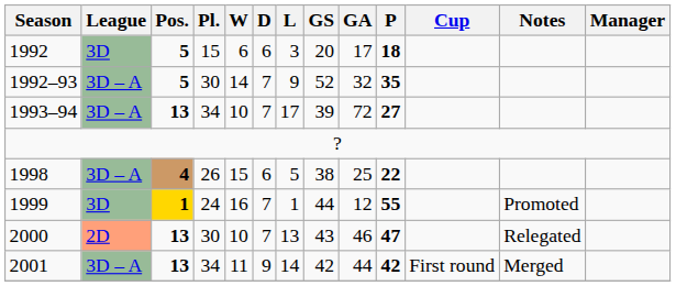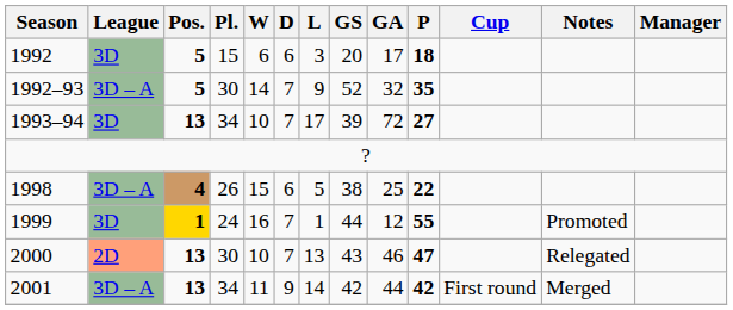 <table class="wikitable">
 <tr>
 <th>Season</th>
 <th>League</th>
 <th>Pos.</th>
 <th>Pl.</th>
 <th>W</th>
 <th>D</th>
 <th>L</th>
 <th>GS</th>
 <th>GA</th>
 <th>P</th>
 <th><a href='#'>Cup</a></th>
 <th>Notes</th>
 <th>Manager</th>
 </tr>
 <tr>
 <td>1992</td>
 <td bgcolor=#98bb98><a href='#'>3D</a></td>
 <td align=right><strong>5</strong></td>
 <td align=right>15</td>
 <td align=right>6</td>
 <td align=right>6</td>
 <td align=right>3</td>
 <td align=right>20</td>
 <td align=right>17</td>
 <td align=right><strong>18</strong></td>
 <td></td>
 <td></td>
 <td></td>
 </tr>
 <tr>
 <td>1992–93</td>
 <td bgcolor=#98bb98><a href='#'>3D – A</a></td>
 <td align=right><strong>5</strong></td>
 <td align=right>30</td>
 <td align=right>14</td>
 <td align=right>7</td>
 <td align=right>9</td>
 <td align=right>52</td>
 <td align=right>32</td>
 <td align=right><strong>35</strong></td>
 <td></td>
 <td></td>
 <td></td>
 </tr>
 <tr>
 <td>1993–94</td>
-<td bgcolor=#98bb98><a href='#'>3D – A</a></td>
+<td bgcolor=#98bb98><a href='#'>3D</a></td>
 <td align=right><strong>13</strong></td>
 <td align=right>34</td>
 <td align=right>10</td>
 <td align=right>7</td>
 <td align=right>17</td>
 <td align=right>39</td>
 <td align=right>72</td>
 <td align=right><strong>27</strong></td>
 <td></td>
 <td></td>
 <td></td>
 </tr>
 <tr>
 <td align=center colspan=13>?</td>
 </tr>
 <tr>
 <td>1998</td>
 <td bgcolor=#98bb98><a href='#'>3D – A</a></td>
 <td align=right bgcolor=#cc9966><strong>4</strong></td>
 <td align=right>26</td>
 <td align=right>15</td>
 <td align=right>6</td>
 <td align=right>5</td>
 <td align=right>38</td>
 <td align=right>25</td>
 <td align=right><strong>22</strong></td>
 <td></td>
 <td></td>
 <td></td>
 </tr>
 <tr>
 <td>1999</td>
 <td bgcolor=#98bb98><a href='#'>3D</a></td>
 <td align=right bgcolor=gold><strong>1</strong></td>
 <td align=right>24</td>
 <td align=right>16</td>
 <td align=right>7</td>
 <td align=right>1</td>
 <td align=right>44</td>
 <td align=right>12</td>
 <td align=right><strong>55</strong></td>
 <td></td>
 <td>Promoted</td>
 <td></td>
 </tr>
 <tr>
 <td>2000</td>
 <td bgcolor=#ffa07a><a href='#'>2D</a></td>
 <td align=right><strong>13</strong></td>
 <td align=right>30</td>
 <td align=right>10</td>
 <td align=right>7</td>
 <td align=right>13</td>
 <td align=right>43</td>
 <td align=right>46</td>
 <td align=right><strong>47</strong></td>
 <td></td>
 <td>Relegated</td>
 <td></td>
 </tr>
 <tr>
 <td>2001</td>
 <td bgcolor=#98bb98><a href='#'>3D – A</a></td>
 <td align=right><strong>13</strong></td>
 <td align=right>34</td>
 <td align=right>11</td>
 <td align=right>9</td>
 <td align=right>14</td>
 <td align=right>42</td>
 <td align=right>44</td>
 <td align=right><strong>42</strong></td>
 <td>First round</td>
 <td>Merged</td>
 <td></td>
 </tr>
 <tr>
 </tr>
 </table>
